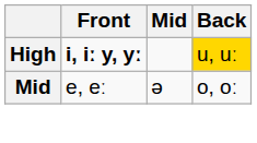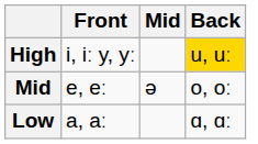 <table class="wikitable IPA">
 <tr>
 <th></th>
 <th>Front</th>
 <th>Mid</th>
 <th>Back</th>
 </tr>
 <tr>
 <th>High</th>
-<td><strong>i, iː y, yː</strong></td>
+<td>i, iː y, yː</td>
 <td></td>
 <td style="background: gold;">u, uː</td>
 </tr>
 <tr>
 <th>Mid</th>
 <td>e, eː</td>
 <td>ə</td>
 <td>o, oː</td>
 </tr>
+<tr>
+<th>Low</th>
+<td>a, aː</td>
+<td></td>
+<td>ɑ, ɑː</td>
+</tr>
 </table>
